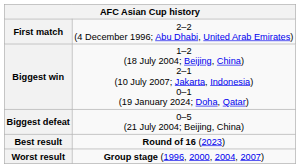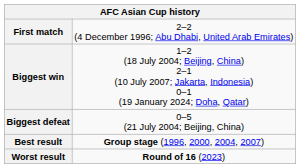 <table class="wikitable collapsible collapsed" style="text-align: center;font-size:90%;">
 <tr>
 <th colspan=6>AFC Asian Cup history</th>
 </tr>
 <tr>
 <th style="text-align: center;">First match</th>
 <td style="text-align:center;"> 2–2 <br>(4 December 1996; <a href='#'>Abu Dhabi</a>, <a href='#'>United Arab Emirates</a>)</td>
 </tr>
 <tr>
 <th style="text-align: center;">Biggest win</th>
 <td style="text-align:center;"> 1–2 <br>(18 July 2004; <a href='#'>Beijing</a>, <a href='#'>China</a>)<br> 2–1 <br>(10 July 2007; <a href='#'>Jakarta</a>, <a href='#'>Indonesia</a>)<br> 0–1 <br>(19 January 2024; <a href='#'>Doha</a>, <a href='#'>Qatar</a>)</td>
 </tr>
 <tr>
 <th style="text-align: center;">Biggest defeat</th>
 <td style="text-align:center;"> 0–5 <br>(21 July 2004; Beijing, China)</td>
 </tr>
 <tr>
 <th style="text-align: center;">Best result</th>
-<td style="text-align:center;"><strong>Round of 16</strong> (<a href='#'>2023</a>)</td>
+<td style="text-align:center;"><strong>Group stage</strong> (<a href='#'>1996</a>, <a href='#'>2000</a>, <a href='#'>2004</a>, <a href='#'>2007</a>)</td>
 </tr>
 <tr>
 <th style="text-align: center;">Worst result</th>
-<td style="text-align:center;"><strong>Group stage</strong> (<a href='#'>1996</a>, <a href='#'>2000</a>, <a href='#'>2004</a>, <a href='#'>2007</a>)</td>
+<td style="text-align:center;"><strong>Round of 16</strong> (<a href='#'>2023</a>)</td>
 </tr>
 </table>
